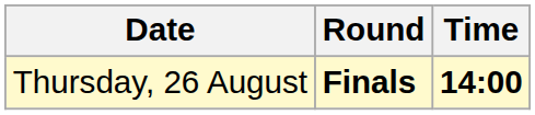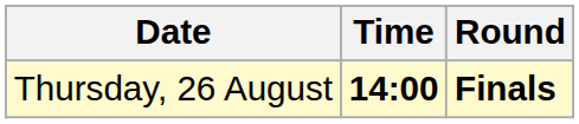 <table class="wikitable">
 <tr>
 <th>Date</th>
+<th>Time</th>
 <th>Round</th>
-<th>Time</th>
 </tr>
 <tr style="background:lemonchiffon">
 <td>Thursday, 26 August</td>
+<td><strong>14:00</strong></td>
 <td><strong>Finals</strong></td>
-<td><strong>14:00</strong></td>
 </tr>
 </table>
